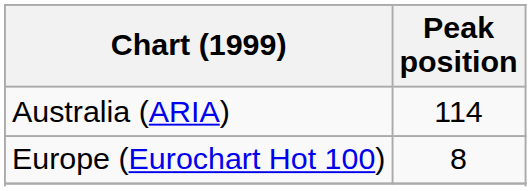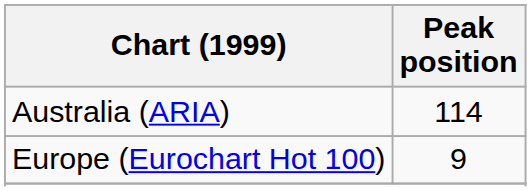 <table class="wikitable sortable">
 <tr>
 <th>Chart (1999)</th>
 <th>Peak<br>position</th>
 </tr>
 <tr>
 <td>Australia (<a href='#'>ARIA</a>)</td>
 <td align="center">114</td>
 </tr>
 <tr>
 <td>Europe (<a href='#'>Eurochart Hot 100</a>)</td>
-<td align="center">8</td>
+<td align="center">9</td>
 </tr>
 <tr>
 </tr>
 <tr>
 </tr>
 <tr>
 </tr>
 <tr>
 </tr>
 </table>
